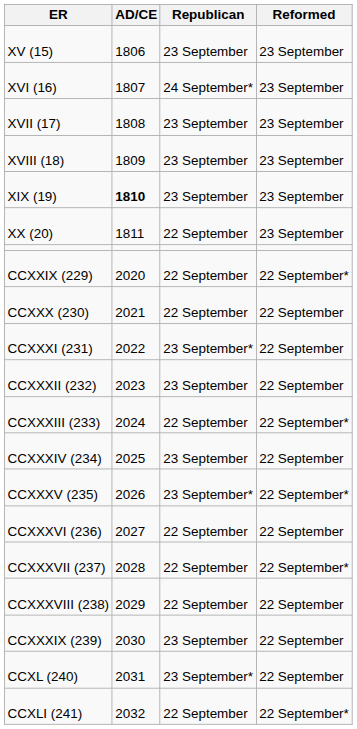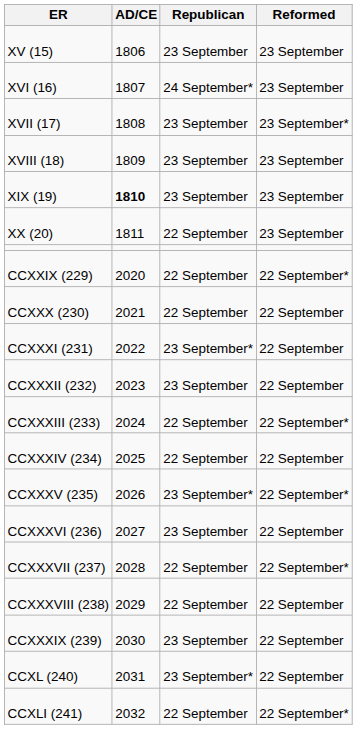 <table class="wikitable">
 <tr style="background:#CCCCFF;">
 <th>ER</th>
 <th>AD/CE</th>
 <th>Republican</th>
 <th>Reformed</th>
 </tr>
 <tr>
 <td><br>XV (15)</td>
 <td><br>1806</td>
 <td><br>23 September</td>
 <td><br>23 September</td>
 </tr>
 <tr>
 <td><br>XVI (16)</td>
 <td><br>1807</td>
 <td><br>24 September*</td>
 <td><br>23 September</td>
 </tr>
 <tr>
 <td><br>XVII (17)</td>
 <td><br>1808</td>
 <td><br>23 September</td>
-<td><br>23 September</td>
+<td><br>23 September*</td>
 </tr>
 <tr>
 <td><br>XVIII (18)</td>
 <td><br>1809</td>
 <td><br>23 September</td>
 <td><br>23 September</td>
 </tr>
 <tr>
 <td><br>XIX (19)</td>
 <td><strong><br>1810</strong></td>
 <td><br>23 September</td>
 <td><br>23 September</td>
 </tr>
 <tr>
 <td><br>XX (20)</td>
 <td><br>1811</td>
 <td><br>22 September</td>
 <td><br>23 September</td>
 </tr>
 <tr>
 <td></td>
 <td></td>
 <td></td>
 </tr>
 <tr>
 <td><br>CCXXIX (229)</td>
 <td><br>2020</td>
 <td><br>22 September</td>
 <td><br>22 September*</td>
 </tr>
 <tr>
 <td><br>CCXXX (230)</td>
 <td><br>2021</td>
 <td><br>22 September</td>
 <td><br>22 September</td>
 </tr>
 <tr>
 <td><br>CCXXXI (231)</td>
 <td><br>2022</td>
 <td><br>23 September*</td>
 <td><br>22 September</td>
 </tr>
 <tr>
 <td><br>CCXXXII (232)</td>
 <td><br>2023</td>
 <td><br>23 September</td>
 <td><br>22 September</td>
 </tr>
 <tr>
 <td><br>CCXXXIII (233)</td>
 <td><br>2024</td>
 <td><br>22 September</td>
 <td><br>22 September*</td>
 </tr>
 <tr>
 <td><br>CCXXXIV (234)</td>
 <td><br>2025</td>
-<td><br>23 September</td>
+<td><br>22 September</td>
 <td><br>22 September</td>
 </tr>
 <tr>
 <td><br>CCXXXV (235)</td>
 <td><br>2026</td>
 <td><br>23 September*</td>
 <td><br>22 September*</td>
 </tr>
 <tr>
 <td><br>CCXXXVI (236)</td>
 <td><br>2027</td>
-<td><br>22 September</td>
+<td><br>23 September</td>
 <td><br>22 September</td>
 </tr>
 <tr>
 <td><br>CCXXXVII (237)</td>
 <td><br>2028</td>
 <td><br>22 September</td>
 <td><br>22 September*</td>
 </tr>
 <tr>
 <td><br>CCXXXVIII (238)</td>
 <td><br>2029</td>
 <td><br>22 September</td>
 <td><br>22 September</td>
 </tr>
 <tr>
 <td><br>CCXXXIX (239)</td>
 <td><br>2030</td>
 <td><br>23 September</td>
 <td><br>22 September</td>
 </tr>
 <tr>
 <td><br>CCXL (240)</td>
 <td><br>2031</td>
 <td><br>23 September*</td>
 <td><br>22 September</td>
 </tr>
 <tr>
 <td><br>CCXLI (241)</td>
 <td><br>2032</td>
 <td><br>22 September</td>
 <td><br>22 September*</td>
 </tr>
 </table>
